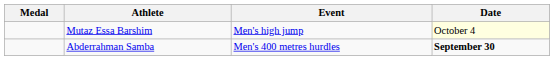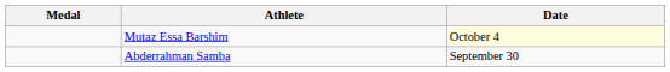 <table class="wikitable" style="font-size:90%" width=60%>
 <tr>
 <th>Medal</th>
 <th>Athlete</th>
-<th>Event</th>
 <th>Date</th>
 </tr>
 <tr>
 <td></td>
 <td><a href='#'>Mutaz Essa Barshim</a></td>
-<td><a href='#'>Men's high jump</a></td>
 <td style="background: lightyellow;">October 4</td>
 </tr>
 <tr>
 <td></td>
 <td><a href='#'>Abderrahman Samba</a></td>
-<td><a href='#'>Men's 400 metres hurdles</a></td>
-<td><strong>September 30</strong></td>
+<td>September 30</td>
 </tr>
 </table>
